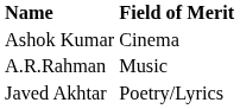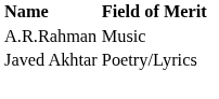 <table>
 <tr>
 <td><strong>Name</strong></td>
 <td><strong>Field of Merit</strong></td>
-</tr>
-<tr>
-<td>Ashok Kumar</td>
-<td>Cinema</td>
 </tr>
 <tr>
 <td>A.R.Rahman</td>
 <td>Music</td>
 </tr>
 <tr>
 <td>Javed Akhtar</td>
 <td>Poetry/Lyrics</td>
 </tr>
 </table>
